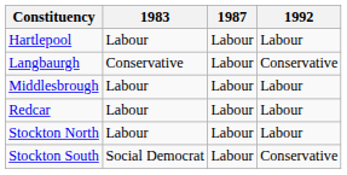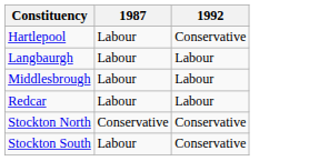 <table class="wikitable">
 <tr>
 <th>Constituency</th>
-<th>1983</th>
 <th>1987</th>
 <th>1992</th>
 </tr>
 <tr>
 <td><a href='#'>Hartlepool</a></td>
 <td bgcolor=>Labour</td>
+<td bgcolor=>Conservative</td>
+</tr>
+<tr>
+<td><a href='#'>Langbaurgh</a></td>
 <td bgcolor=>Labour</td>
 <td bgcolor=>Labour</td>
 </tr>
 <tr>
-<td><a href='#'>Langbaurgh</a></td>
-<td bgcolor=>Conservative</td>
-<td bgcolor=>Labour</td>
-<td bgcolor=>Conservative</td>
-</tr>
-<tr>
 <td><a href='#'>Middlesbrough</a></td>
-<td bgcolor=>Labour</td>
 <td bgcolor=>Labour</td>
 <td bgcolor=>Labour</td>
 </tr>
 <tr>
 <td><a href='#'>Redcar</a></td>
 <td bgcolor=>Labour</td>
 <td bgcolor=>Labour</td>
-<td bgcolor=>Labour</td>
 </tr>
 <tr>
 <td><a href='#'>Stockton North</a></td>
-<td bgcolor=>Labour</td>
-<td bgcolor=>Labour</td>
-<td bgcolor=>Labour</td>
+<td bgcolor=>Conservative</td>
+<td bgcolor=>Conservative</td>
 </tr>
 <tr>
 <td><a href='#'>Stockton South</a></td>
-<td bgcolor=>Social Democrat</td>
 <td bgcolor=>Labour</td>
 <td bgcolor=>Conservative</td>
 </tr>
 </table>
